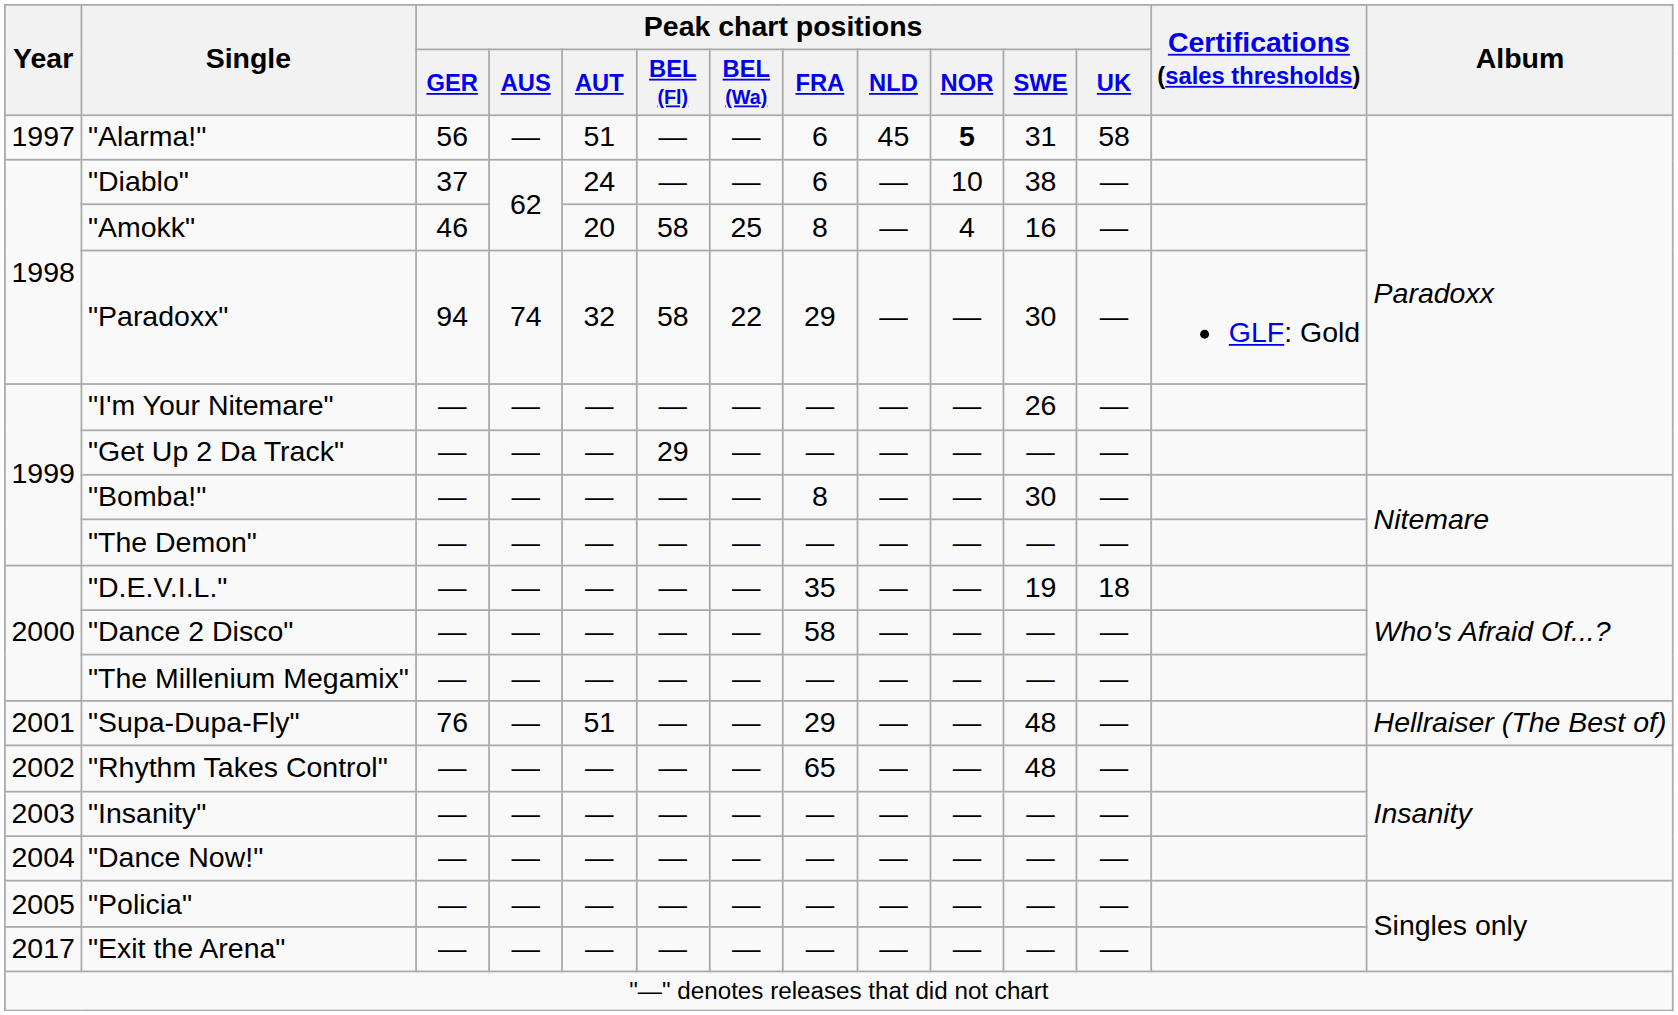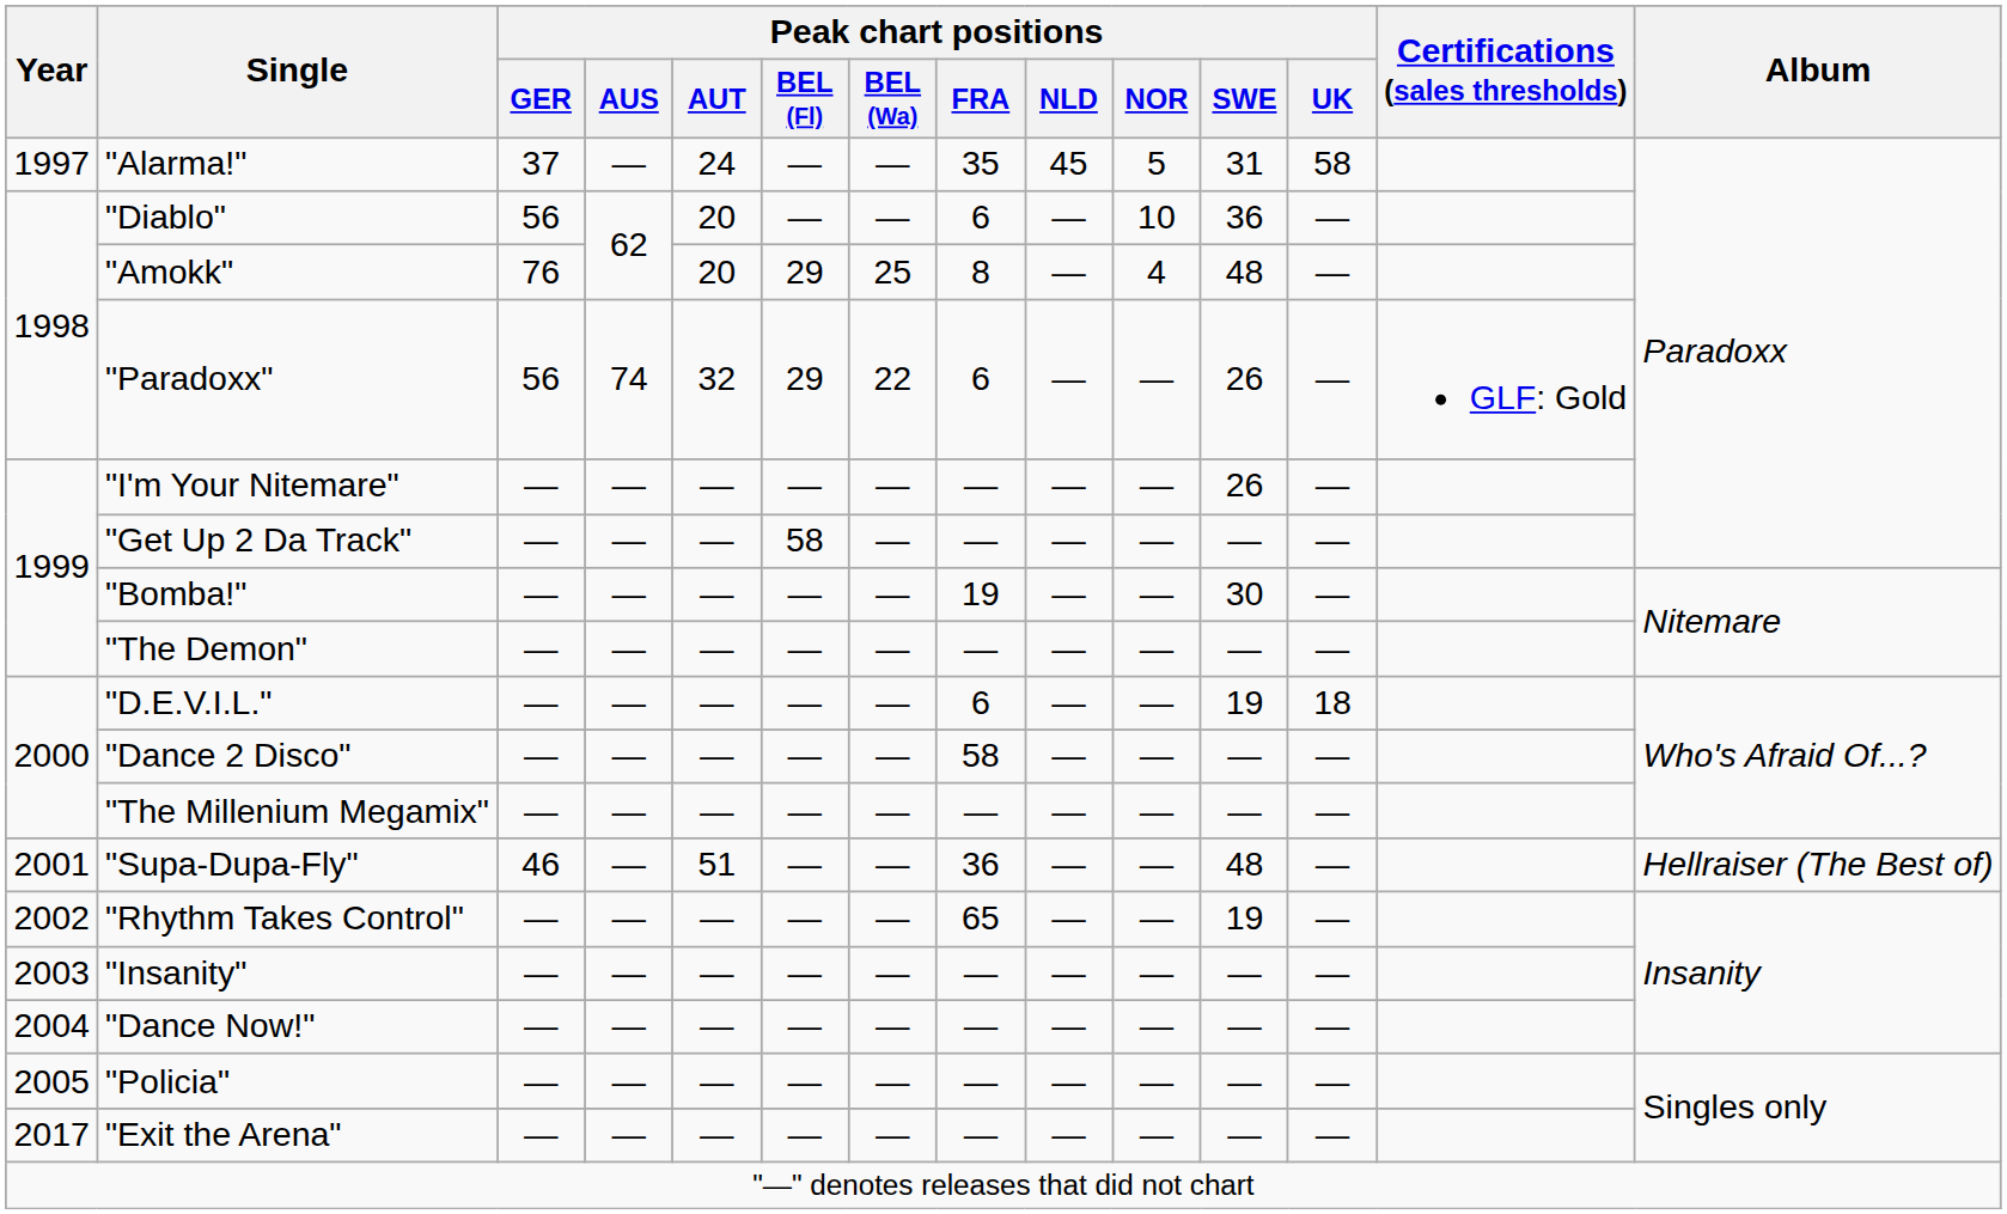 <table class="wikitable" style="text-align:center;">
 <tr>
 <th rowspan="2">Year</th>
 <th rowspan="2">Single</th>
 <th colspan="10">Peak chart positions</th>
 <th rowspan="2"><a href='#'>Certifications</a><br><small>(<a href='#'>sales thresholds</a>)</small></th>
 <th rowspan="2">Album</th>
 </tr>
 <tr style="font-size:smaller;">
 <th width="35"><a href='#'>GER</a><br></th>
 <th width="35"><a href='#'>AUS</a><br></th>
 <th width="35"><a href='#'>AUT</a><br></th>
 <th width="35"><a href='#'>BEL<br><small>(Fl)</small></a><br></th>
 <th width="35"><a href='#'>BEL<br><small>(Wa)</small></a><br></th>
 <th width="35"><a href='#'>FRA</a><br></th>
 <th width="35"><a href='#'>NLD</a><br></th>
 <th width="35"><a href='#'>NOR</a><br></th>
 <th width="35"><a href='#'>SWE</a><br></th>
 <th width="35"><a href='#'>UK</a><br></th>
 </tr>
 <tr>
 <td>1997</td>
 <td align="left">"Alarma!"</td>
-<td>56</td>
+<td>37</td>
 <td>—</td>
-<td>51</td>
+<td>24</td>
 <td>—</td>
 <td>—</td>
-<td>6</td>
+<td>35</td>
 <td>45</td>
-<td><strong>5</strong></td>
+<td>5</td>
 <td>31</td>
 <td>58</td>
 <td></td>
 <td align="left" rowspan="6"><em>Paradoxx</em></td>
 </tr>
 <tr>
 <td rowspan="3">1998</td>
 <td align="left">"Diablo"</td>
-<td>37</td>
+<td>56</td>
 <td rowspan="2">62</td>
-<td>24</td>
+<td>20</td>
 <td>—</td>
 <td>—</td>
 <td>6</td>
 <td>—</td>
 <td>10</td>
-<td>38</td>
+<td>36</td>
 <td>—</td>
 <td></td>
 </tr>
 <tr>
 <td align="left">"Amokk"</td>
-<td>46</td>
+<td>76</td>
 <td>20</td>
-<td>58</td>
+<td>29</td>
 <td>25</td>
 <td>8</td>
 <td>—</td>
 <td>4</td>
-<td>16</td>
+<td>48</td>
 <td>—</td>
 <td></td>
 </tr>
 <tr>
 <td align="left">"Paradoxx"</td>
-<td>94</td>
+<td>56</td>
 <td>74</td>
 <td>32</td>
-<td>58</td>
+<td>29</td>
 <td>22</td>
-<td>29</td>
+<td>6</td>
 <td>—</td>
 <td>—</td>
-<td>30</td>
+<td>26</td>
 <td>—</td>
 <td><br><ul><li><a href='#'>GLF</a>: Gold</li></ul></td>
 </tr>
 <tr>
 <td rowspan="4">1999</td>
 <td align="left">"I'm Your Nitemare"</td>
 <td>—</td>
 <td>—</td>
 <td>—</td>
 <td>—</td>
 <td>—</td>
 <td>—</td>
 <td>—</td>
 <td>—</td>
 <td>26</td>
 <td>—</td>
 <td></td>
 </tr>
 <tr>
 <td align="left">"Get Up 2 Da Track"</td>
 <td>—</td>
 <td>—</td>
 <td>—</td>
-<td>29</td>
+<td>58</td>
 <td>—</td>
 <td>—</td>
 <td>—</td>
 <td>—</td>
 <td>—</td>
 <td>—</td>
 <td></td>
 </tr>
 <tr>
 <td align="left">"Bomba!"</td>
 <td>—</td>
 <td>—</td>
 <td>—</td>
 <td>—</td>
 <td>—</td>
-<td>8</td>
+<td>19</td>
 <td>—</td>
 <td>—</td>
 <td>30</td>
 <td>—</td>
 <td></td>
 <td align="left" rowspan="2"><em>Nitemare</em></td>
 </tr>
 <tr>
 <td align="left">"The Demon"</td>
 <td>—</td>
 <td>—</td>
 <td>—</td>
 <td>—</td>
 <td>—</td>
 <td>—</td>
 <td>—</td>
 <td>—</td>
 <td>—</td>
 <td>—</td>
 <td></td>
 </tr>
 <tr>
 <td rowspan="3">2000</td>
 <td align="left">"D.E.V.I.L."</td>
 <td>—</td>
 <td>—</td>
 <td>—</td>
 <td>—</td>
 <td>—</td>
-<td>35</td>
+<td>6</td>
 <td>—</td>
 <td>—</td>
 <td>19</td>
 <td>18</td>
 <td></td>
 <td align="left" rowspan="3"><em>Who's Afraid Of...?</em></td>
 </tr>
 <tr>
 <td align="left">"Dance 2 Disco"</td>
 <td>—</td>
 <td>—</td>
 <td>—</td>
 <td>—</td>
 <td>—</td>
 <td>58</td>
 <td>—</td>
 <td>—</td>
 <td>—</td>
 <td>—</td>
 <td></td>
 </tr>
 <tr>
 <td align="left">"The Millenium Megamix"</td>
 <td>—</td>
 <td>—</td>
 <td>—</td>
 <td>—</td>
 <td>—</td>
 <td>—</td>
 <td>—</td>
 <td>—</td>
 <td>—</td>
 <td>—</td>
 <td></td>
 </tr>
 <tr>
 <td>2001</td>
 <td align="left">"Supa-Dupa-Fly"</td>
-<td>76</td>
+<td>46</td>
 <td>—</td>
 <td>51</td>
 <td>—</td>
 <td>—</td>
-<td>29</td>
+<td>36</td>
 <td>—</td>
 <td>—</td>
 <td>48</td>
 <td>—</td>
 <td></td>
 <td align="left"><em>Hellraiser (The Best of)</em></td>
 </tr>
 <tr>
 <td>2002</td>
 <td align="left">"Rhythm Takes Control"</td>
 <td>—</td>
 <td>—</td>
 <td>—</td>
 <td>—</td>
 <td>—</td>
 <td>65</td>
 <td>—</td>
 <td>—</td>
-<td>48</td>
+<td>19</td>
 <td>—</td>
 <td></td>
 <td align="left" rowspan="3"><em>Insanity</em></td>
 </tr>
 <tr>
 <td>2003</td>
 <td align="left">"Insanity"</td>
 <td>—</td>
 <td>—</td>
 <td>—</td>
 <td>—</td>
 <td>—</td>
 <td>—</td>
 <td>—</td>
 <td>—</td>
 <td>—</td>
 <td>—</td>
 <td></td>
 </tr>
 <tr>
 <td>2004</td>
 <td align="left">"Dance Now!"</td>
 <td>—</td>
 <td>—</td>
 <td>—</td>
 <td>—</td>
 <td>—</td>
 <td>—</td>
 <td>—</td>
 <td>—</td>
 <td>—</td>
 <td>—</td>
 <td></td>
 </tr>
 <tr>
 <td>2005</td>
 <td align="left">"Policia"</td>
 <td>—</td>
 <td>—</td>
 <td>—</td>
 <td>—</td>
 <td>—</td>
 <td>—</td>
 <td>—</td>
 <td>—</td>
 <td>—</td>
 <td>—</td>
 <td></td>
 <td align="left" rowspan="2">Singles only</td>
 </tr>
 <tr>
 <td>2017</td>
 <td align="left">"Exit the Arena"</td>
 <td>—</td>
 <td>—</td>
 <td>—</td>
 <td>—</td>
 <td>—</td>
 <td>—</td>
 <td>—</td>
 <td>—</td>
 <td>—</td>
 <td>—</td>
 <td></td>
 </tr>
 <tr>
 <td colspan="15" style="font-size:85%">"—" denotes releases that did not chart</td>
 </tr>
 </table>
